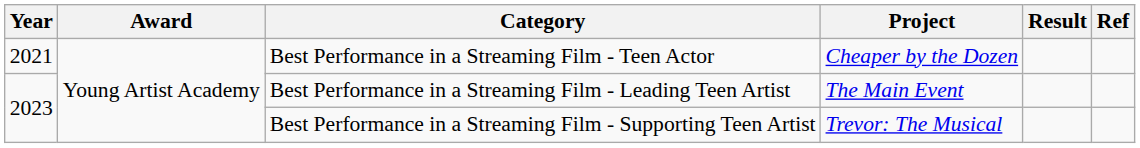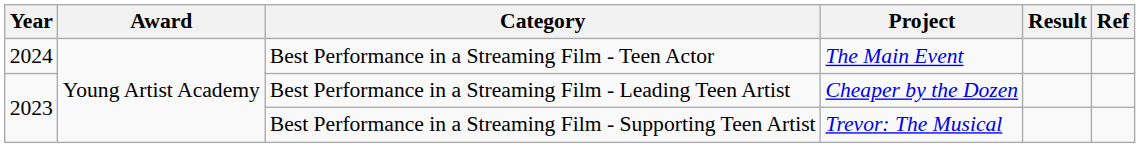 <table class="wikitable sortable">
 <tr>
 <th>Year</th>
 <th>Award</th>
 <th>Category</th>
 <th>Project</th>
 <th>Result</th>
 <th>Ref</th>
 </tr>
 <tr>
-<td>2021</td>
+<td>2024</td>
 <td rowspan="3">Young Artist Academy</td>
 <td>Best Performance in a Streaming Film - Teen Actor</td>
-<td><em><a href='#'>Cheaper by the Dozen</a></em></td>
+<td><em><a href='#'>The Main Event</a></em></td>
 <td></td>
 <td></td>
 </tr>
 <tr>
 <td rowspan="2">2023</td>
 <td>Best Performance in a Streaming Film - Leading Teen Artist</td>
-<td><em><a href='#'>The Main Event</a></em></td>
+<td><em><a href='#'>Cheaper by the Dozen</a></em></td>
 <td></td>
 <td></td>
 </tr>
 <tr>
 <td>Best Performance in a Streaming Film - Supporting Teen Artist</td>
 <td><em><a href='#'>Trevor: The Musical</a></em></td>
 <td></td>
 <td></td>
 </tr>
 </table>
